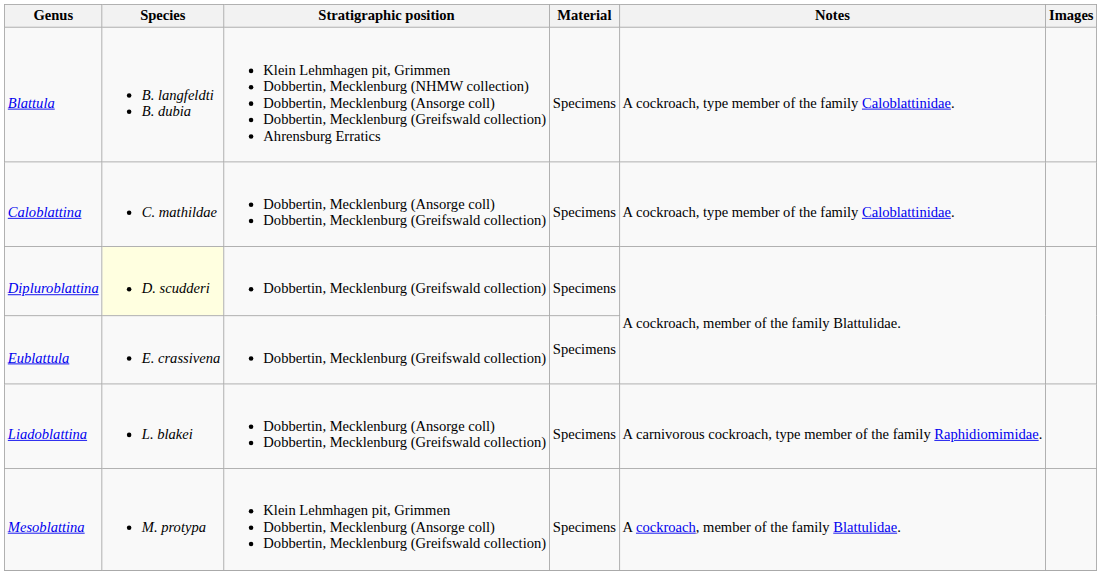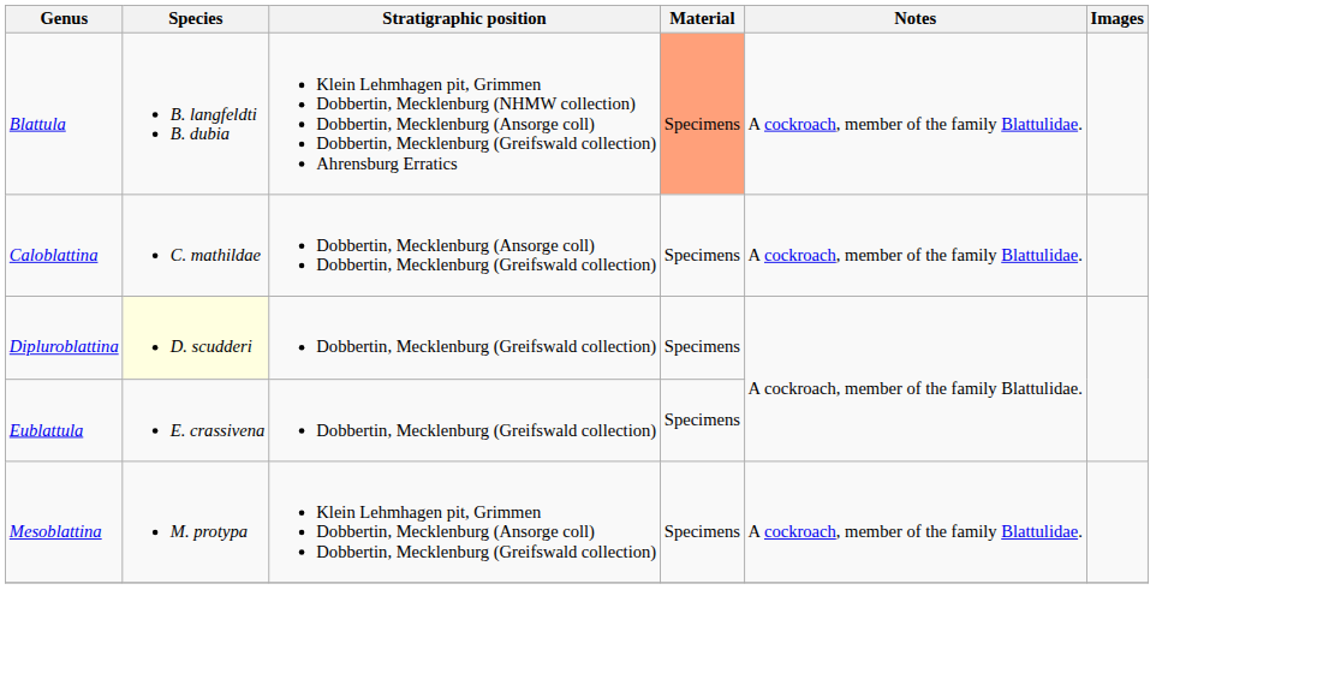 <table class = "wikitable">
 <tr>
 <th>Genus</th>
 <th>Species</th>
 <th>Stratigraphic position</th>
 <th>Material</th>
 <th>Notes</th>
 <th>Images</th>
 </tr>
 <tr>
 <td><br><em><a href='#'>Blattula</a></em></td>
 <td><br><ul><li><em>B. langfeldti</em></li><li><em>B. dubia</em></li></ul></td>
 <td><br><ul><li>Klein Lehmhagen pit, Grimmen</li><li>Dobbertin, Mecklenburg (NHMW collection)</li><li>Dobbertin, Mecklenburg (Ansorge coll)</li><li>Dobbertin, Mecklenburg (Greifswald collection)</li><li>Ahrensburg Erratics</li></ul></td>
-<td><br>Specimens</td>
-<td><br>A cockroach, type member of the family <a href='#'>Caloblattinidae</a>.</td>
+<td style="background: lightsalmon;"><br>Specimens</td>
+<td><br>A <a href='#'>cockroach</a>, member of the family <a href='#'>Blattulidae</a>.</td>
 <td></td>
 </tr>
 <tr>
 <td><br><em><a href='#'>Caloblattina</a></em></td>
 <td><br><ul><li><em>C. mathildae</em></li></ul></td>
 <td><br><ul><li>Dobbertin, Mecklenburg (Ansorge coll)</li><li>Dobbertin, Mecklenburg (Greifswald collection)</li></ul></td>
 <td><br>Specimens</td>
-<td><br>A cockroach, type member of the family <a href='#'>Caloblattinidae</a>.</td>
+<td><br>A <a href='#'>cockroach</a>, member of the family <a href='#'>Blattulidae</a>.</td>
 <td></td>
 </tr>
 <tr>
 <td><br><em><a href='#'>Dipluroblattina</a></em></td>
 <td style="background: lightyellow;"><br><ul><li><em>D. scudderi</em></li></ul></td>
 <td><br><ul><li>Dobbertin, Mecklenburg (Greifswald collection)</li></ul></td>
 <td><br>Specimens</td>
 <td rowspan="2"><br>A cockroach, member of the family Blattulidae.</td>
 <td rowspan="2"></td>
 </tr>
 <tr>
 <td><br><em><a href='#'>Eublattula</a></em></td>
 <td><br><ul><li><em>E. crassivena</em></li></ul></td>
 <td><br><ul><li>Dobbertin, Mecklenburg (Greifswald collection)</li></ul></td>
 <td>Specimens</td>
 </tr>
 <tr>
-<td><br><em><a href='#'>Liadoblattina</a></em></td>
-<td><br><ul><li><em>L. blakei</em></li></ul></td>
-<td><br><ul><li>Dobbertin, Mecklenburg (Ansorge coll)</li><li>Dobbertin, Mecklenburg (Greifswald collection)</li></ul></td>
-<td><br>Specimens</td>
-<td><br>A carnivorous cockroach, type member of the family <a href='#'>Raphidiomimidae</a>.</td>
-<td></td>
-</tr>
-<tr>
 <td><br><em><a href='#'>Mesoblattina</a></em></td>
 <td><br><ul><li><em>M. protypa</em></li></ul></td>
 <td><br><ul><li>Klein Lehmhagen pit, Grimmen</li><li>Dobbertin, Mecklenburg (Ansorge coll)</li><li>Dobbertin, Mecklenburg (Greifswald collection)</li></ul></td>
 <td><br>Specimens</td>
 <td><br>A <a href='#'>cockroach</a>, member of the family <a href='#'>Blattulidae</a>.</td>
 <td></td>
 </tr>
 <tr>
 </tr>
 </table>
